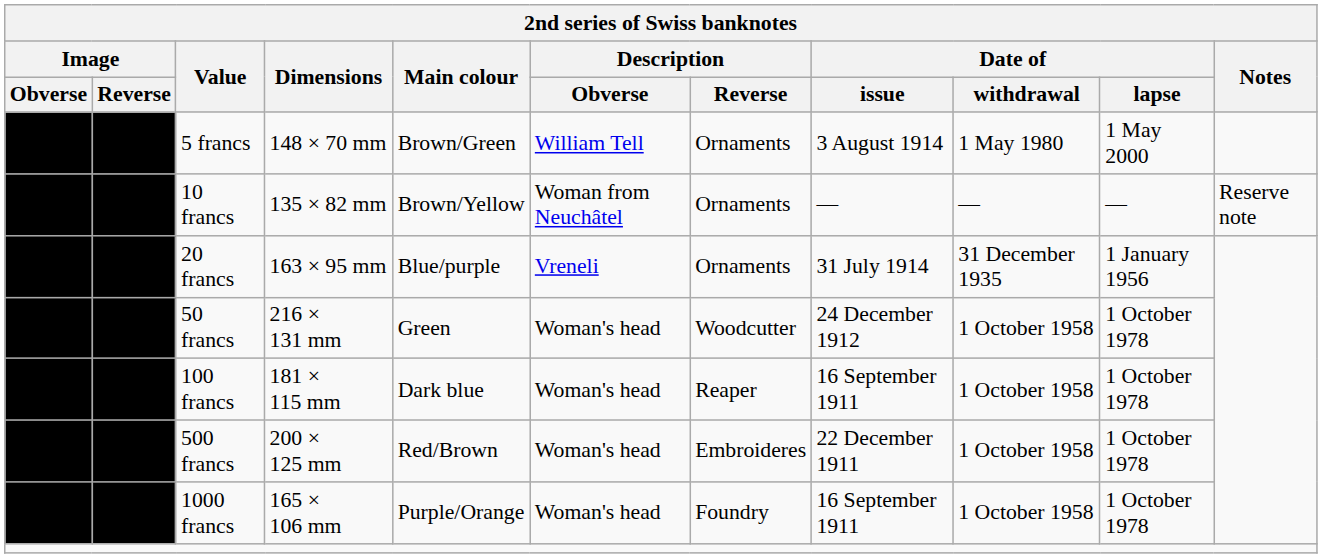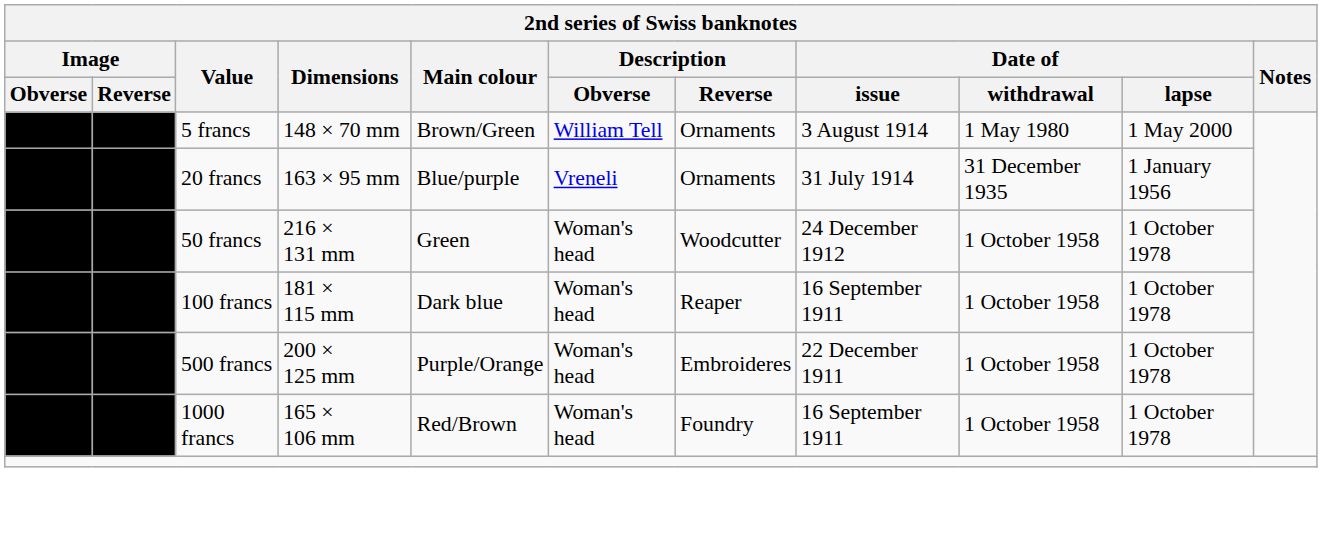 <table class="wikitable" style="font-size: 90%">
 <tr>
 <th colspan="11">2nd series of Swiss banknotes</th>
 </tr>
 <tr>
 <th colspan="2">Image</th>
 <th rowspan="2">Value</th>
 <th rowspan="2">Dimensions</th>
 <th rowspan="2">Main colour</th>
 <th colspan="2">Description</th>
 <th colspan="3">Date of</th>
 <th rowspan="2">Notes</th>
 </tr>
 <tr>
 <th>Obverse</th>
 <th>Reverse</th>
 <th>Obverse</th>
 <th>Reverse</th>
 <th>issue</th>
 <th>withdrawal</th>
 <th>lapse</th>
 </tr>
 <tr>
 <td align="center" bgcolor="#000000"></td>
 <td align="center" bgcolor="#000000"></td>
 <td>5 francs</td>
 <td>148 × 70 mm</td>
 <td>Brown/Green</td>
 <td><a href='#'>William Tell</a></td>
 <td>Ornaments</td>
 <td>3 August 1914</td>
 <td>1 May 1980</td>
 <td>1 May 2000</td>
-</tr>
-<tr>
-<td align="center" bgcolor="#000000"></td>
-<td align="center" bgcolor="#000000"></td>
-<td>10 francs</td>
-<td>135 × 82 mm</td>
-<td>Brown/Yellow</td>
-<td>Woman from <a href='#'>Neuchâtel</a></td>
-<td>Ornaments</td>
-<td>—</td>
-<td>—</td>
-<td>—</td>
-<td>Reserve note</td>
 </tr>
 <tr>
 <td align="center" bgcolor="#000000"></td>
 <td align="center" bgcolor="#000000"></td>
 <td>20 francs</td>
 <td>163 × 95 mm</td>
 <td>Blue/purple</td>
 <td><a href='#'>Vreneli</a></td>
 <td>Ornaments</td>
 <td>31 July 1914</td>
 <td>31 December 1935</td>
 <td>1 January 1956</td>
 </tr>
 <tr>
 <td align="center" bgcolor="#000000"></td>
 <td align="center" bgcolor="#000000"></td>
 <td>50 francs</td>
 <td>216 × 131 mm</td>
 <td>Green</td>
 <td>Woman's head</td>
 <td>Woodcutter</td>
 <td>24 December 1912</td>
 <td>1 October 1958</td>
 <td>1 October 1978</td>
 </tr>
 <tr>
 <td align="center" bgcolor="#000000"></td>
 <td align="center" bgcolor="#000000"></td>
 <td>100 francs</td>
 <td>181 × 115 mm</td>
 <td>Dark blue</td>
 <td>Woman's head</td>
 <td>Reaper</td>
 <td>16 September 1911</td>
 <td>1 October 1958</td>
 <td>1 October 1978</td>
 </tr>
 <tr>
 <td align="center" bgcolor="#000000"></td>
 <td align="center" bgcolor="#000000"></td>
 <td>500 francs</td>
 <td>200 × 125 mm</td>
-<td>Red/Brown</td>
+<td>Purple/Orange</td>
 <td>Woman's head</td>
 <td>Embroideres</td>
 <td>22 December 1911</td>
 <td>1 October 1958</td>
 <td>1 October 1978</td>
 </tr>
 <tr>
 <td align="center" bgcolor="#000000"></td>
 <td align="center" bgcolor="#000000"></td>
 <td>1000 francs</td>
 <td>165 × 106 mm</td>
-<td>Purple/Orange</td>
+<td>Red/Brown</td>
 <td>Woman's head</td>
 <td>Foundry</td>
 <td>16 September 1911</td>
 <td>1 October 1958</td>
 <td>1 October 1978</td>
 </tr>
 <tr>
 <td colspan="11"></td>
 </tr>
 </table>
